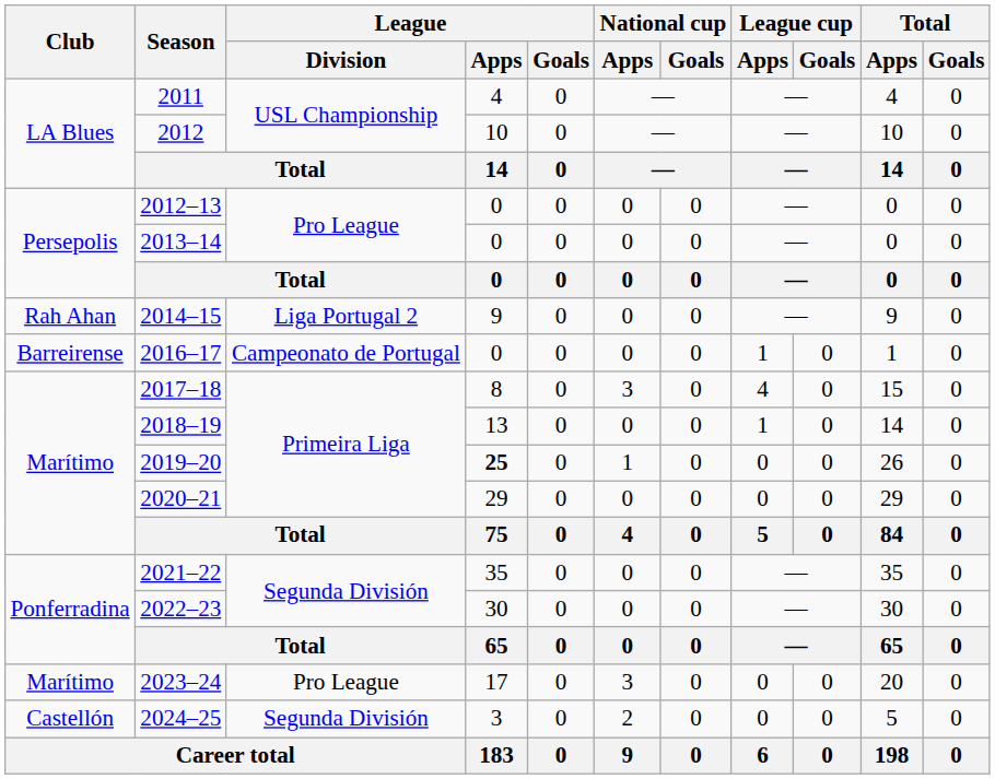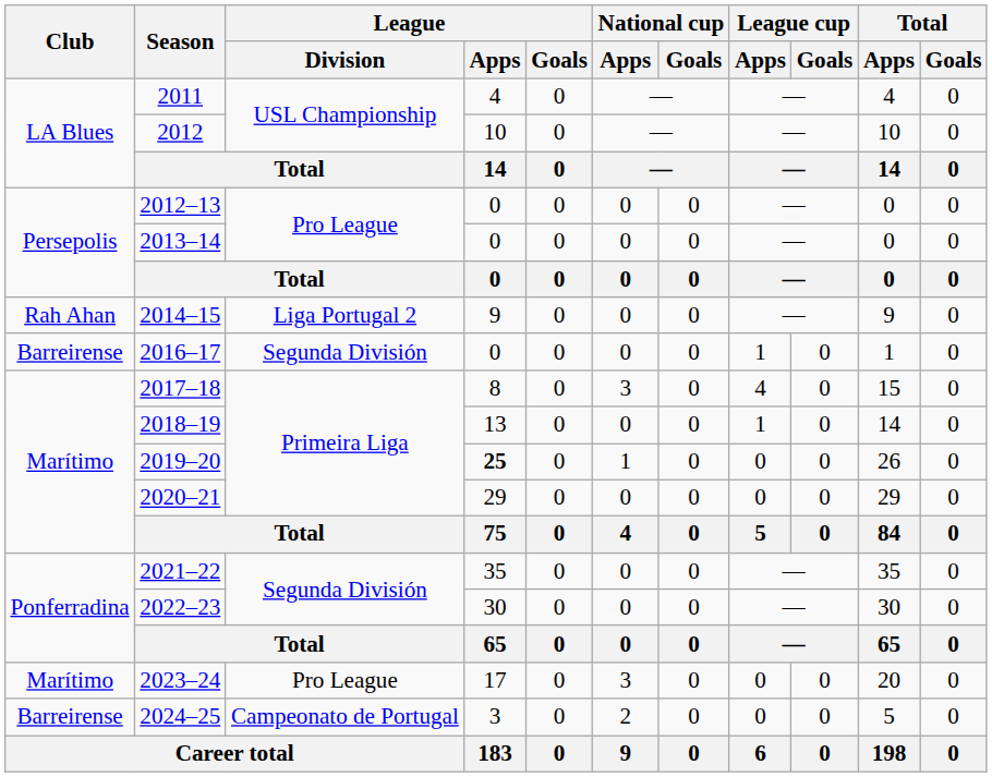 <table class="wikitable" style="text-align: center;">
 <tr>
 <th rowspan="2">Club</th>
 <th rowspan="2">Season</th>
 <th colspan="3">League</th>
 <th colspan="2">National cup</th>
 <th colspan="2">League cup</th>
 <th colspan="2">Total</th>
 </tr>
 <tr>
 <th>Division</th>
 <th>Apps</th>
 <th>Goals</th>
 <th>Apps</th>
 <th>Goals</th>
 <th>Apps</th>
 <th>Goals</th>
 <th>Apps</th>
 <th>Goals</th>
 </tr>
 <tr>
 <td rowspan=3><a href='#'>LA Blues</a></td>
 <td><a href='#'>2011</a></td>
 <td rowspan=2><a href='#'>USL Championship</a></td>
 <td>4</td>
 <td>0</td>
 <td colspan="2">—</td>
 <td colspan="2">—</td>
 <td>4</td>
 <td>0</td>
 </tr>
 <tr>
 <td><a href='#'>2012</a></td>
 <td>10</td>
 <td>0</td>
 <td colspan="2">—</td>
 <td colspan="2">—</td>
 <td>10</td>
 <td>0</td>
 </tr>
 <tr>
 <th colspan=2>Total</th>
 <th>14</th>
 <th>0</th>
 <th colspan="2">—</th>
 <th colspan="2">—</th>
 <th>14</th>
 <th>0</th>
 </tr>
 <tr>
 <td rowspan=3><a href='#'>Persepolis</a></td>
 <td><a href='#'>2012–13</a></td>
 <td rowspan=2><a href='#'>Pro League</a></td>
 <td>0</td>
 <td>0</td>
 <td>0</td>
 <td>0</td>
 <td colspan=2>—</td>
 <td>0</td>
 <td>0</td>
 </tr>
 <tr>
 <td><a href='#'>2013–14</a></td>
 <td>0</td>
 <td>0</td>
 <td>0</td>
 <td>0</td>
 <td colspan=2>—</td>
 <td>0</td>
 <td>0</td>
 </tr>
 <tr>
 <th colspan=2>Total</th>
 <th>0</th>
 <th>0</th>
 <th>0</th>
 <th>0</th>
 <th colspan="2">—</th>
 <th>0</th>
 <th>0</th>
 </tr>
 <tr>
 <td><a href='#'>Rah Ahan</a></td>
 <td><a href='#'>2014–15</a></td>
 <td><a href='#'>Liga Portugal 2</a></td>
 <td>9</td>
 <td>0</td>
 <td>0</td>
 <td>0</td>
 <td colspan=2>—</td>
 <td>9</td>
 <td>0</td>
 </tr>
 <tr>
 <td><a href='#'>Barreirense</a></td>
 <td><a href='#'>2016–17</a></td>
-<td><a href='#'>Campeonato de Portugal</a></td>
+<td><a href='#'>Segunda División</a></td>
 <td>0</td>
 <td>0</td>
 <td>0</td>
 <td>0</td>
 <td>1</td>
 <td>0</td>
 <td>1</td>
 <td>0</td>
 </tr>
 <tr>
 <td rowspan=5><a href='#'>Marítimo</a></td>
 <td><a href='#'>2017–18</a></td>
 <td rowspan=4><a href='#'>Primeira Liga</a></td>
 <td>8</td>
 <td>0</td>
 <td>3</td>
 <td>0</td>
 <td>4</td>
 <td>0</td>
 <td>15</td>
 <td>0</td>
 </tr>
 <tr>
 <td><a href='#'>2018–19</a></td>
 <td>13</td>
 <td>0</td>
 <td>0</td>
 <td>0</td>
 <td>1</td>
 <td>0</td>
 <td>14</td>
 <td>0</td>
 </tr>
 <tr>
 <td><a href='#'>2019–20</a></td>
 <td><strong>25</strong></td>
 <td>0</td>
 <td>1</td>
 <td>0</td>
 <td>0</td>
 <td>0</td>
 <td>26</td>
 <td>0</td>
 </tr>
 <tr>
 <td><a href='#'>2020–21</a></td>
 <td>29</td>
 <td>0</td>
 <td>0</td>
 <td>0</td>
 <td>0</td>
 <td>0</td>
 <td>29</td>
 <td>0</td>
 </tr>
 <tr>
 <th colspan=2>Total</th>
 <th>75</th>
 <th>0</th>
 <th>4</th>
 <th>0</th>
 <th>5</th>
 <th>0</th>
 <th>84</th>
 <th>0</th>
 </tr>
 <tr>
 <td rowspan=3><a href='#'>Ponferradina</a></td>
 <td><a href='#'>2021–22</a></td>
 <td rowspan=2><a href='#'>Segunda División</a></td>
 <td>35</td>
 <td>0</td>
 <td>0</td>
 <td>0</td>
 <td colspan=2>—</td>
 <td>35</td>
 <td>0</td>
 </tr>
 <tr>
 <td><a href='#'>2022–23</a></td>
 <td>30</td>
 <td>0</td>
 <td>0</td>
 <td>0</td>
 <td colspan=2>—</td>
 <td>30</td>
 <td>0</td>
 </tr>
 <tr>
 <th colspan=2>Total</th>
 <th>65</th>
 <th>0</th>
 <th>0</th>
 <th>0</th>
 <th colspan=2>—</th>
 <th>65</th>
 <th>0</th>
 </tr>
 <tr>
 <td><a href='#'>Marítimo</a></td>
 <td><a href='#'>2023–24</a></td>
 <td>Pro League</td>
 <td>17</td>
 <td>0</td>
 <td>3</td>
 <td>0</td>
 <td>0</td>
 <td>0</td>
 <td>20</td>
 <td>0</td>
 </tr>
 <tr>
-<td><a href='#'>Castellón</a></td>
+<td><a href='#'>Barreirense</a></td>
 <td><a href='#'>2024–25</a></td>
-<td><a href='#'>Segunda División</a></td>
+<td><a href='#'>Campeonato de Portugal</a></td>
 <td>3</td>
 <td>0</td>
 <td>2</td>
 <td>0</td>
 <td>0</td>
 <td>0</td>
 <td>5</td>
 <td>0</td>
 </tr>
 <tr>
 <th colspan="3">Career total</th>
 <th>183</th>
 <th>0</th>
 <th>9</th>
 <th>0</th>
 <th>6</th>
 <th>0</th>
 <th>198</th>
 <th>0</th>
 </tr>
 </table>
